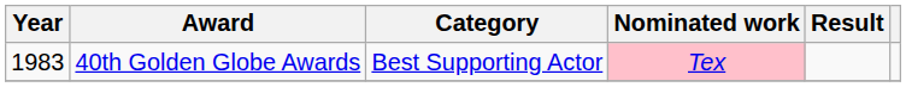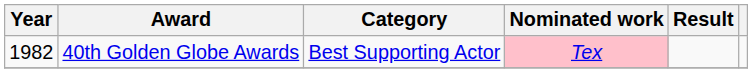 <table class="wikitable plainrowheaders" style="text-align:center;">
 <tr>
 <th>Year</th>
 <th>Award</th>
 <th>Category</th>
 <th>Nominated work</th>
 <th>Result</th>
 <th></th>
 </tr>
 <tr>
-<td>1983</td>
+<td>1982</td>
 <td><a href='#'>40th Golden Globe Awards</a></td>
 <td><a href='#'>Best Supporting Actor</a></td>
 <td style="background: pink;"><em><a href='#'>Tex</a></em></td>
 <td></td>
 <td></td>
 </tr>
 <tr>
 </tr>
 </table>
